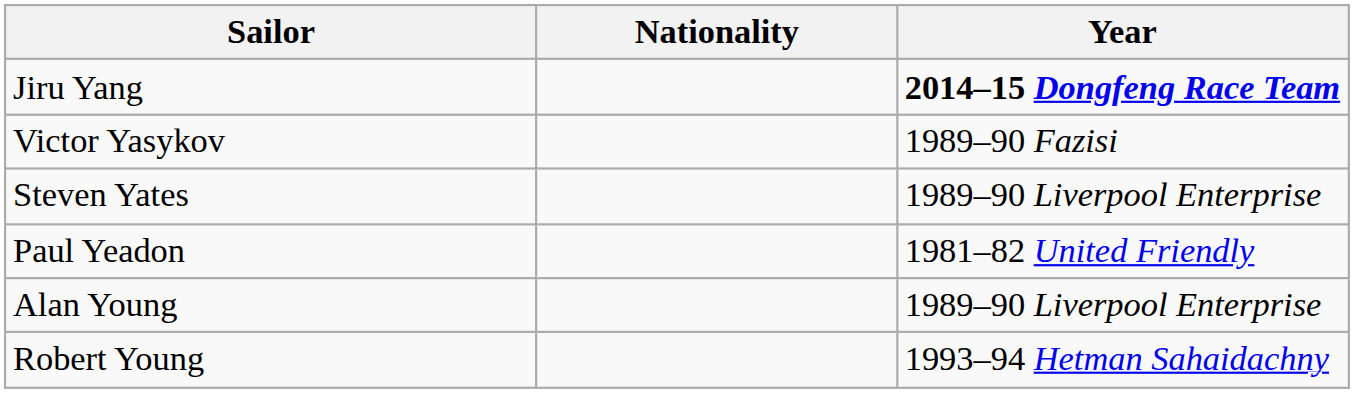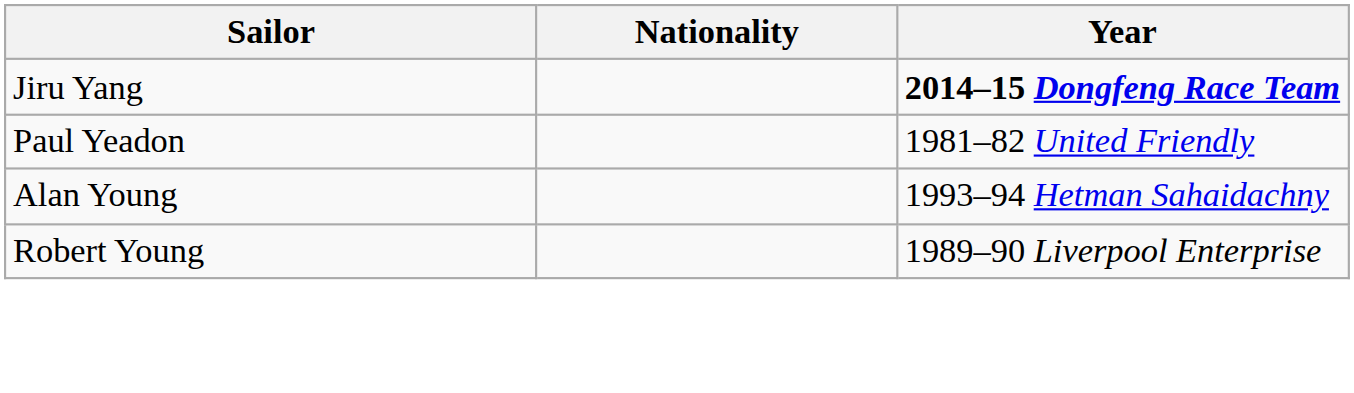 <table class=wikitable>
 <tr>
 <th style="width:15em">Sailor</th>
 <th style="width:10em">Nationality</th>
 <th>Year</th>
 </tr>
 <tr>
 <td>Jiru Yang</td>
 <td></td>
 <td><strong>2014–15 <em><a href='#'>Dongfeng Race Team</a></em></strong></td>
 </tr>
 <tr>
-<td>Victor Yasykov</td>
-<td></td>
-<td>1989–90 <em>Fazisi</em></td>
-</tr>
-<tr>
-<td>Steven Yates</td>
-<td></td>
-<td>1989–90 <em>Liverpool Enterprise</em></td>
-</tr>
-<tr>
 <td>Paul Yeadon</td>
 <td></td>
 <td>1981–82 <em><a href='#'>United Friendly</a></em></td>
 </tr>
 <tr>
 <td>Alan Young</td>
 <td></td>
-<td>1989–90 <em>Liverpool Enterprise</em></td>
+<td>1993–94 <em><a href='#'>Hetman Sahaidachny</a></em></td>
 </tr>
 <tr>
 <td>Robert Young</td>
 <td></td>
-<td>1993–94 <em><a href='#'>Hetman Sahaidachny</a></em></td>
+<td>1989–90 <em>Liverpool Enterprise</em></td>
 </tr>
 </table>
